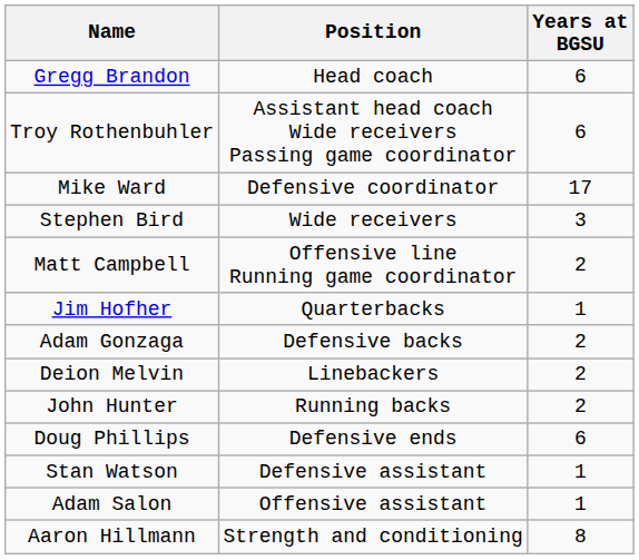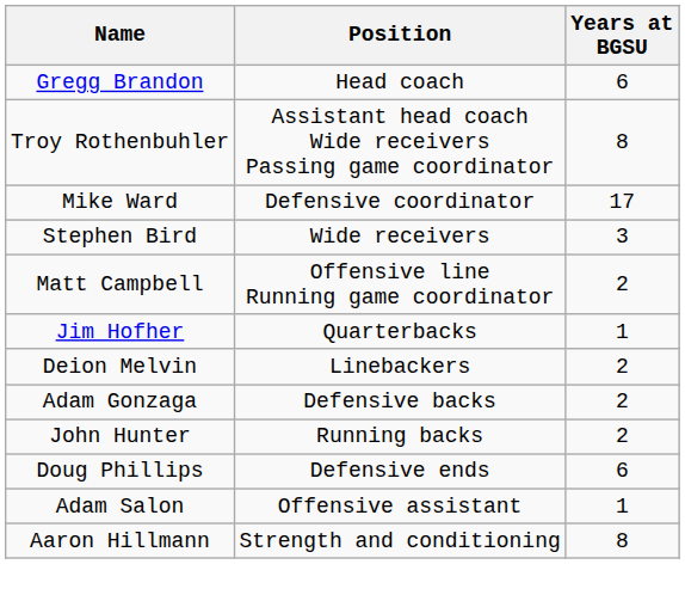 <table class="wikitable">
 <tr>
 <th>Name</th>
 <th>Position</th>
 <th>Years at<br>BGSU</th>
 </tr>
 <tr align="center">
 <td><a href='#'>Gregg Brandon</a></td>
 <td>Head coach</td>
 <td>6</td>
 </tr>
 <tr align="center">
 <td>Troy Rothenbuhler</td>
 <td>Assistant head coach<br>Wide receivers<br>Passing game coordinator</td>
-<td>6</td>
+<td>8</td>
 </tr>
 <tr align="center">
 <td>Mike Ward</td>
 <td>Defensive coordinator</td>
 <td>17</td>
 </tr>
 <tr align="center">
 <td>Stephen Bird</td>
 <td>Wide receivers</td>
 <td>3</td>
 </tr>
 <tr align="center">
 <td>Matt Campbell</td>
 <td>Offensive line<br>Running game coordinator</td>
 <td>2</td>
 </tr>
 <tr align="center">
 <td><a href='#'>Jim Hofher</a></td>
 <td>Quarterbacks</td>
 <td>1</td>
 </tr>
 <tr align="center">
-<td>Adam Gonzaga</td>
-<td>Defensive backs</td>
+<td>Deion Melvin</td>
+<td>Linebackers</td>
 <td>2</td>
 </tr>
 <tr align="center">
-<td>Deion Melvin</td>
-<td>Linebackers</td>
+<td>Adam Gonzaga</td>
+<td>Defensive backs</td>
 <td>2</td>
 </tr>
 <tr align="center">
 <td>John Hunter</td>
 <td>Running backs</td>
 <td>2</td>
 </tr>
 <tr align="center">
 <td>Doug Phillips</td>
 <td>Defensive ends</td>
 <td>6</td>
 </tr>
 <tr align="center">
-<td>Stan Watson</td>
-<td>Defensive assistant</td>
-<td>1</td>
-</tr>
-<tr align="center">
 <td>Adam Salon</td>
 <td>Offensive assistant</td>
 <td>1</td>
 </tr>
 <tr align="center">
 <td>Aaron Hillmann</td>
 <td>Strength and conditioning</td>
 <td>8</td>
 </tr>
 </table>
